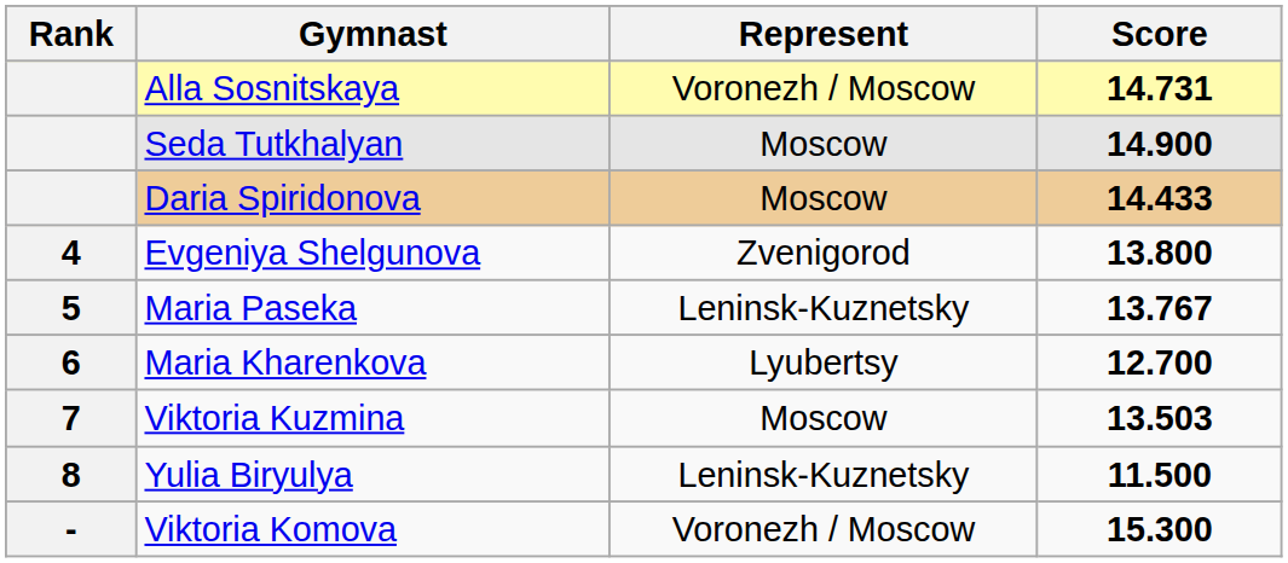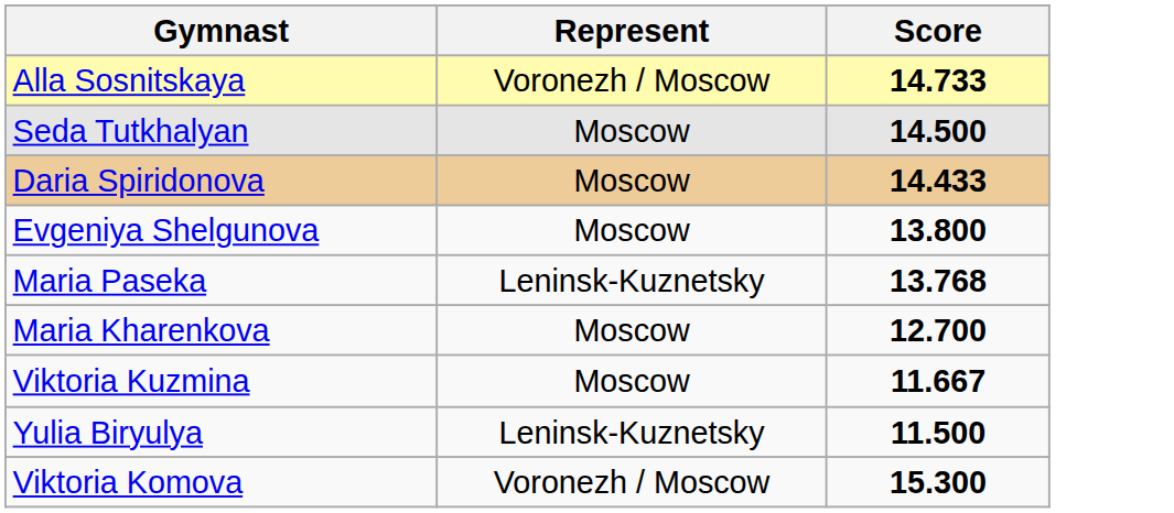 <table class="wikitable sortable" style="text-align:center; font-size:95%">
 <tr>
-<th scope="col" style="width:50px;">Rank</th>
 <th scope="col" style="width:200px;">Gymnast</th>
 <th scope="col" style="width:180px;">Represent</th>
 <th scope="col" style="width:100px;">Score</th>
 </tr>
 <tr style="background:#fffcaf;">
-<th scope=row style="text-align:center"></th>
 <td style="text-align:left;"><a href='#'>Alla Sosnitskaya</a></td>
 <td>Voronezh / Moscow</td>
-<td><strong>14.731</strong></td>
+<td><strong>14.733</strong></td>
 </tr>
 <tr style="background:#e5e5e5;">
-<th scope=row style="text-align:center"></th>
 <td style="text-align:left;"><a href='#'>Seda Tutkhalyan</a></td>
 <td>Moscow</td>
-<td><strong>14.900</strong></td>
+<td><strong>14.500</strong></td>
 </tr>
 <tr style="background:#ec9;">
-<th scope=row style="text-align:center"></th>
 <td style="text-align:left;"><a href='#'>Daria Spiridonova</a></td>
 <td>Moscow</td>
 <td><strong>14.433</strong></td>
 </tr>
 <tr>
-<th scope=row style="text-align:center">4</th>
 <td style="text-align:left;"><a href='#'>Evgeniya Shelgunova</a></td>
-<td>Zvenigorod</td>
+<td>Moscow</td>
 <td><strong>13.800</strong></td>
 </tr>
 <tr>
-<th scope=row style="text-align:center">5</th>
 <td style="text-align:left;"><a href='#'>Maria Paseka</a></td>
 <td>Leninsk-Kuznetsky</td>
-<td><strong>13.767</strong></td>
+<td><strong>13.768</strong></td>
 </tr>
 <tr>
-<th scope=row style="text-align:center">6</th>
 <td style="text-align:left;"><a href='#'>Maria Kharenkova</a></td>
-<td>Lyubertsy</td>
+<td>Moscow</td>
 <td><strong>12.700</strong></td>
 </tr>
 <tr>
-<th scope=row style="text-align:center">7</th>
 <td style="text-align:left;"><a href='#'>Viktoria Kuzmina</a></td>
 <td>Moscow</td>
-<td><strong>13.503</strong></td>
+<td><strong>11.667</strong></td>
 </tr>
 <tr>
-<th scope=row style="text-align:center">8</th>
 <td style="text-align:left;"><a href='#'>Yulia Biryulya</a></td>
 <td>Leninsk-Kuznetsky</td>
 <td><strong>11.500</strong></td>
 </tr>
 <tr>
-<th scope=row style="text-align:center">-</th>
 <td style="text-align:left;"><a href='#'>Viktoria Komova</a></td>
 <td>Voronezh / Moscow</td>
 <td><strong>15.300</strong></td>
 </tr>
 </table>
